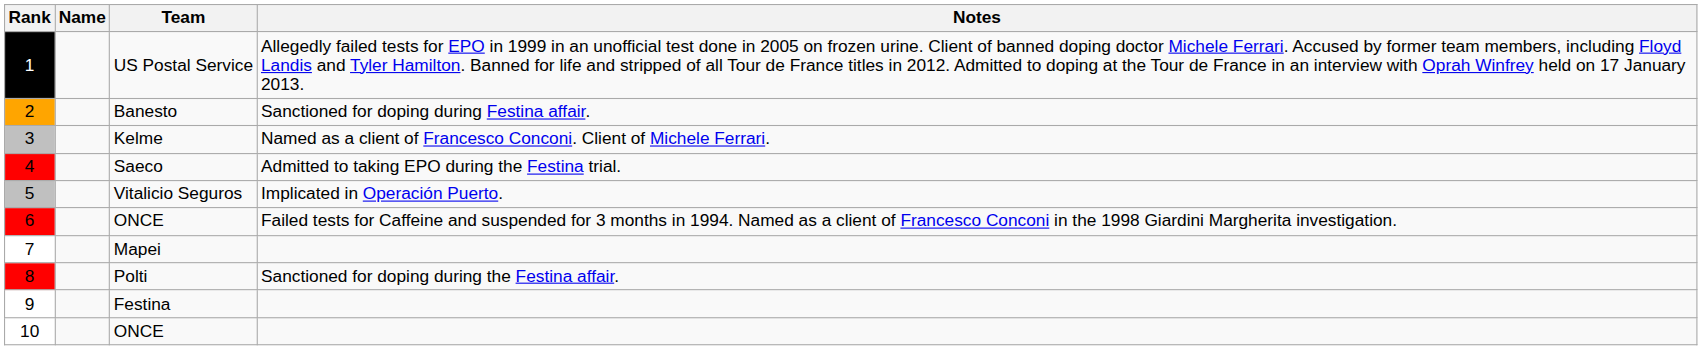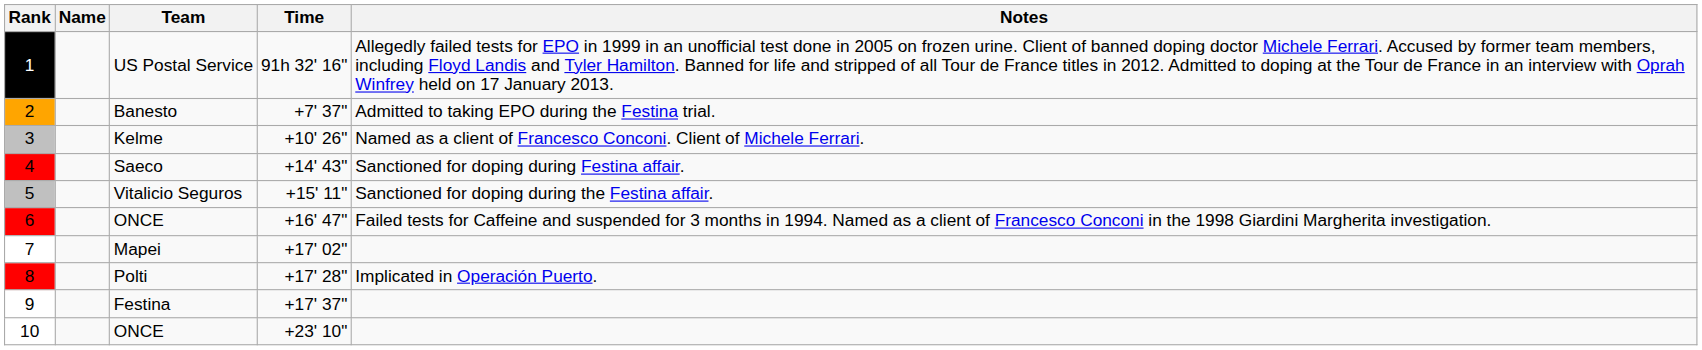 <table class="wikitable" style="margin-bottom:0;">
 <tr>
 <th>Rank</th>
 <th>Name</th>
 <th>Team</th>
+<th>Time</th>
 <th>Notes</th>
 </tr>
 <tr>
 <td style="text-align:center; background:black;color:white">1</td>
 <td nowrap></td>
 <td nowrap>US Postal Service</td>
+<td align=right nowrap>91h 32' 16"</td>
 <td>Allegedly failed tests for <a href='#'>EPO</a> in 1999 in an unofficial test done in 2005 on frozen urine. Client of banned doping doctor <a href='#'>Michele Ferrari</a>. Accused by former team members, including <a href='#'>Floyd Landis</a> and <a href='#'>Tyler Hamilton</a>. Banned for life and stripped of all Tour de France titles in 2012. Admitted to doping at the Tour de France in an interview with <a href='#'>Oprah Winfrey</a> held on 17 January 2013.</td>
 </tr>
 <tr>
 <td style="text-align:center; background:orange;">2</td>
 <td nowrap></td>
 <td>Banesto</td>
-<td>Sanctioned for doping during <a href='#'>Festina affair</a>.</td>
+<td align=right>+7' 37"</td>
+<td>Admitted to taking EPO during the <a href='#'>Festina</a> trial.</td>
 </tr>
 <tr>
 <td style="text-align:center; background:silver;">3</td>
 <td nowrap></td>
 <td>Kelme</td>
+<td align=right>+10' 26"</td>
 <td>Named as a client of <a href='#'>Francesco Conconi</a>. Client of <a href='#'>Michele Ferrari</a>.</td>
 </tr>
 <tr>
 <td style="text-align:center;background:red">4</td>
 <td nowrap></td>
 <td>Saeco</td>
-<td>Admitted to taking EPO during the <a href='#'>Festina</a> trial.</td>
+<td align=right>+14' 43"</td>
+<td>Sanctioned for doping during <a href='#'>Festina affair</a>.</td>
 </tr>
 <tr>
 <td style="text-align:center;background:silver;">5</td>
 <td nowrap></td>
 <td>Vitalicio Seguros</td>
-<td>Implicated in <a href='#'>Operación Puerto</a>.</td>
+<td align=right>+15' 11"</td>
+<td>Sanctioned for doping during the <a href='#'>Festina affair</a>.</td>
 </tr>
 <tr>
 <td style="text-align:center;background:red">6</td>
 <td nowrap></td>
 <td>ONCE</td>
+<td align=right>+16' 47"</td>
 <td>Failed tests for Caffeine and suspended for 3 months in 1994. Named as a client of <a href='#'>Francesco Conconi</a> in the 1998 Giardini Margherita investigation.</td>
 </tr>
 <tr>
 <td style="text-align:center;background:white;">7</td>
 <td nowrap></td>
 <td>Mapei</td>
+<td align=right>+17' 02"</td>
 <td></td>
 </tr>
 <tr>
 <td style="text-align:center;background:red">8</td>
 <td nowrap></td>
 <td>Polti</td>
-<td>Sanctioned for doping during the <a href='#'>Festina affair</a>.</td>
+<td align=right>+17' 28"</td>
+<td>Implicated in <a href='#'>Operación Puerto</a>.</td>
 </tr>
 <tr>
 <td style="text-align:center;background:white;">9</td>
 <td nowrap></td>
 <td>Festina</td>
+<td align=right>+17' 37"</td>
 <td></td>
 </tr>
 <tr>
 <td style="text-align:center;background:white;">10</td>
 <td nowrap></td>
 <td>ONCE</td>
+<td align=right>+23' 10"</td>
 <td></td>
 </tr>
 </table>
